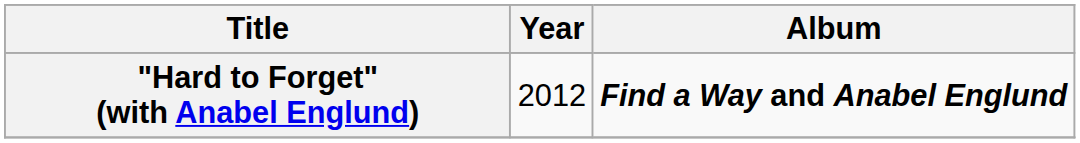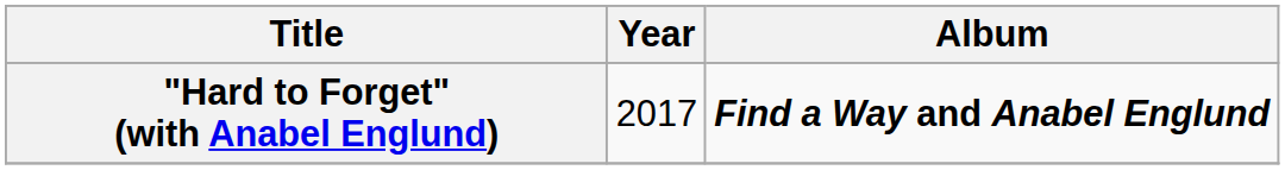 <table class="wikitable plainrowheaders" style="text-align:center">
 <tr>
 <th scope="col" style="width:16em;">Title</th>
 <th scope="col">Year</th>
 <th scope="col">Album</th>
 </tr>
 <tr>
 <th scope="row">"Hard to Forget"<br><span>(with <a href='#'>Anabel Englund</a>)</span></th>
-<td>2012</td>
+<td>2017</td>
 <td><strong><em>Find a Way</em> and <em>Anabel Englund</em></strong></td>
 </tr>
 <tr>
 </tr>
 </table>
